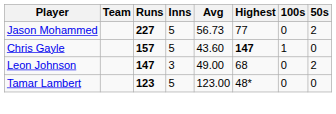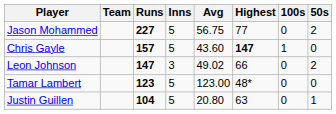 <table class="wikitable">
 <tr>
 <th>Player</th>
 <th>Team</th>
 <th>Runs</th>
 <th>Inns</th>
 <th>Avg</th>
 <th>Highest</th>
 <th>100s</th>
 <th>50s</th>
 </tr>
 <tr>
 <td><a href='#'>Jason Mohammed</a></td>
 <td></td>
 <td><strong>227</strong></td>
 <td>5</td>
-<td>56.73</td>
+<td>56.75</td>
 <td>77</td>
 <td>0</td>
 <td>2</td>
 </tr>
 <tr>
 <td><a href='#'>Chris Gayle</a></td>
 <td></td>
 <td><strong>157</strong></td>
 <td>5</td>
 <td>43.60</td>
 <td><strong>147</strong></td>
 <td>1</td>
 <td>0</td>
 </tr>
 <tr>
 <td><a href='#'>Leon Johnson</a></td>
 <td></td>
 <td><strong>147</strong></td>
 <td>3</td>
-<td>49.00</td>
-<td>68</td>
+<td>49.02</td>
+<td>66</td>
 <td>0</td>
 <td>2</td>
 </tr>
 <tr>
 <td><a href='#'>Tamar Lambert</a></td>
 <td></td>
 <td><strong>123</strong></td>
 <td>5</td>
 <td>123.00</td>
 <td>48*</td>
 <td>0</td>
 <td>0</td>
 </tr>
+<tr>
+<td><a href='#'>Justin Guillen</a></td>
+<td></td>
+<td><strong>104</strong></td>
+<td>5</td>
+<td>20.80</td>
+<td>63</td>
+<td>0</td>
+<td>1</td>
+</tr>
 </table>
